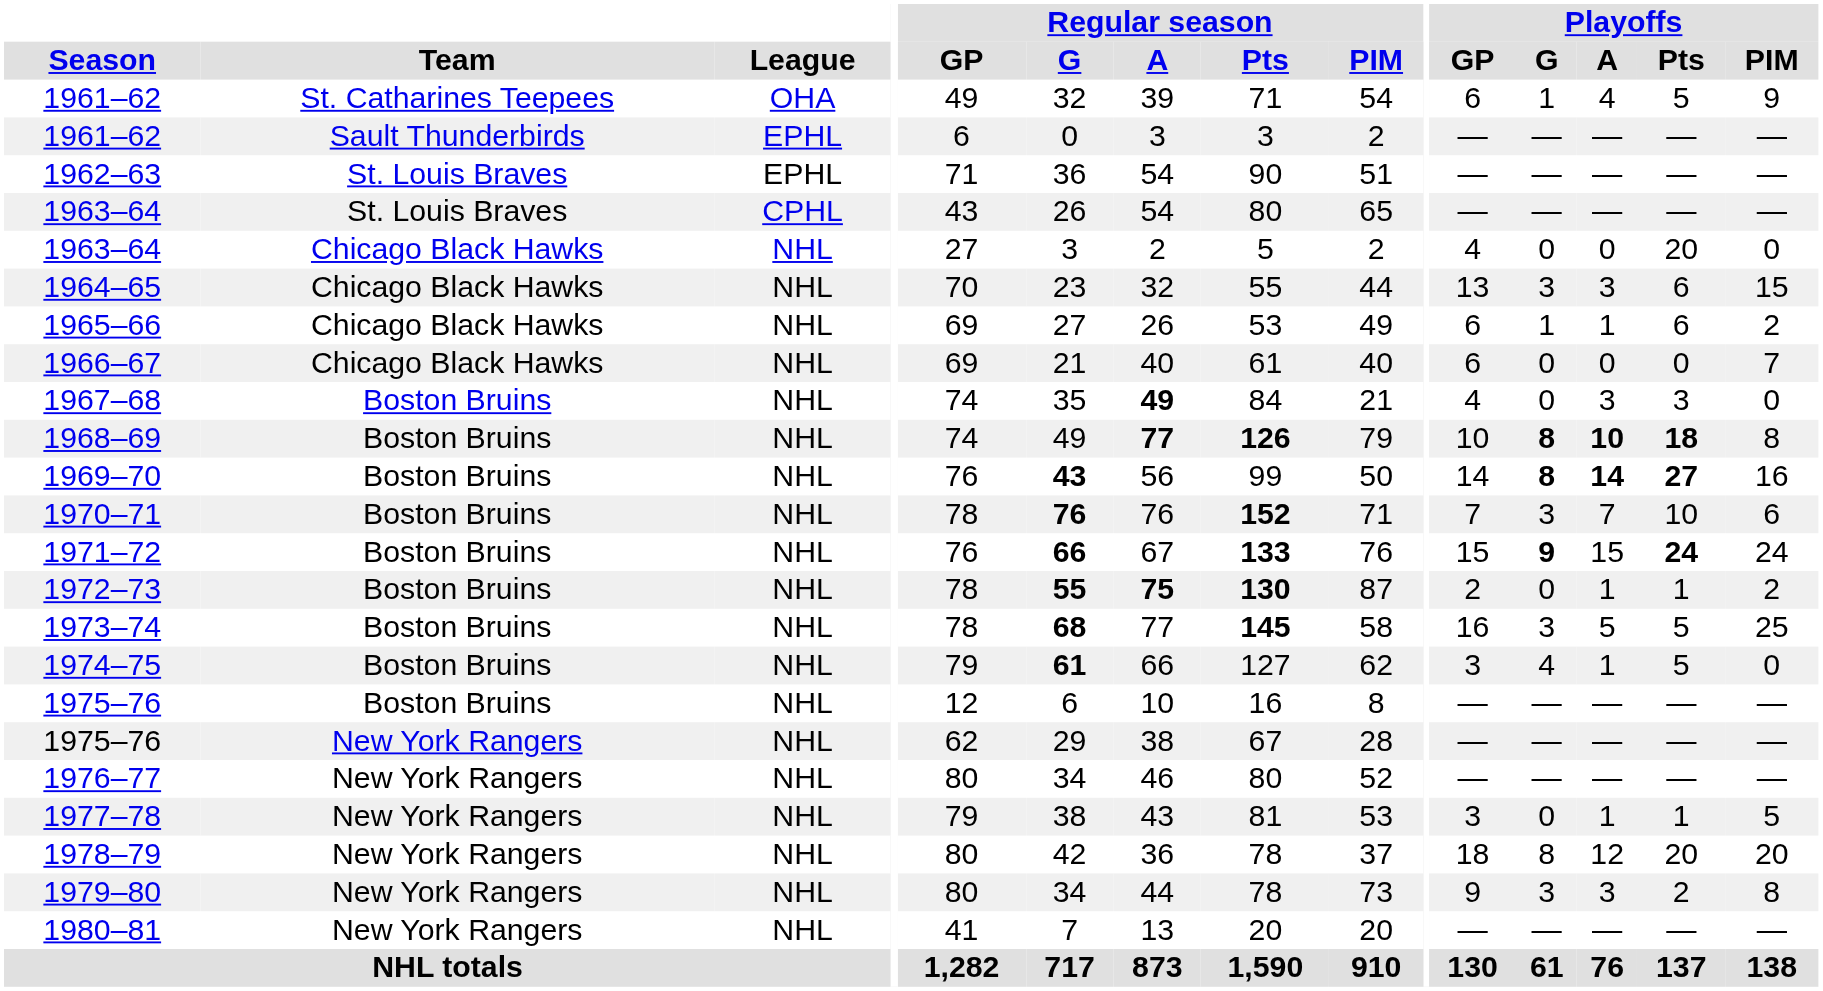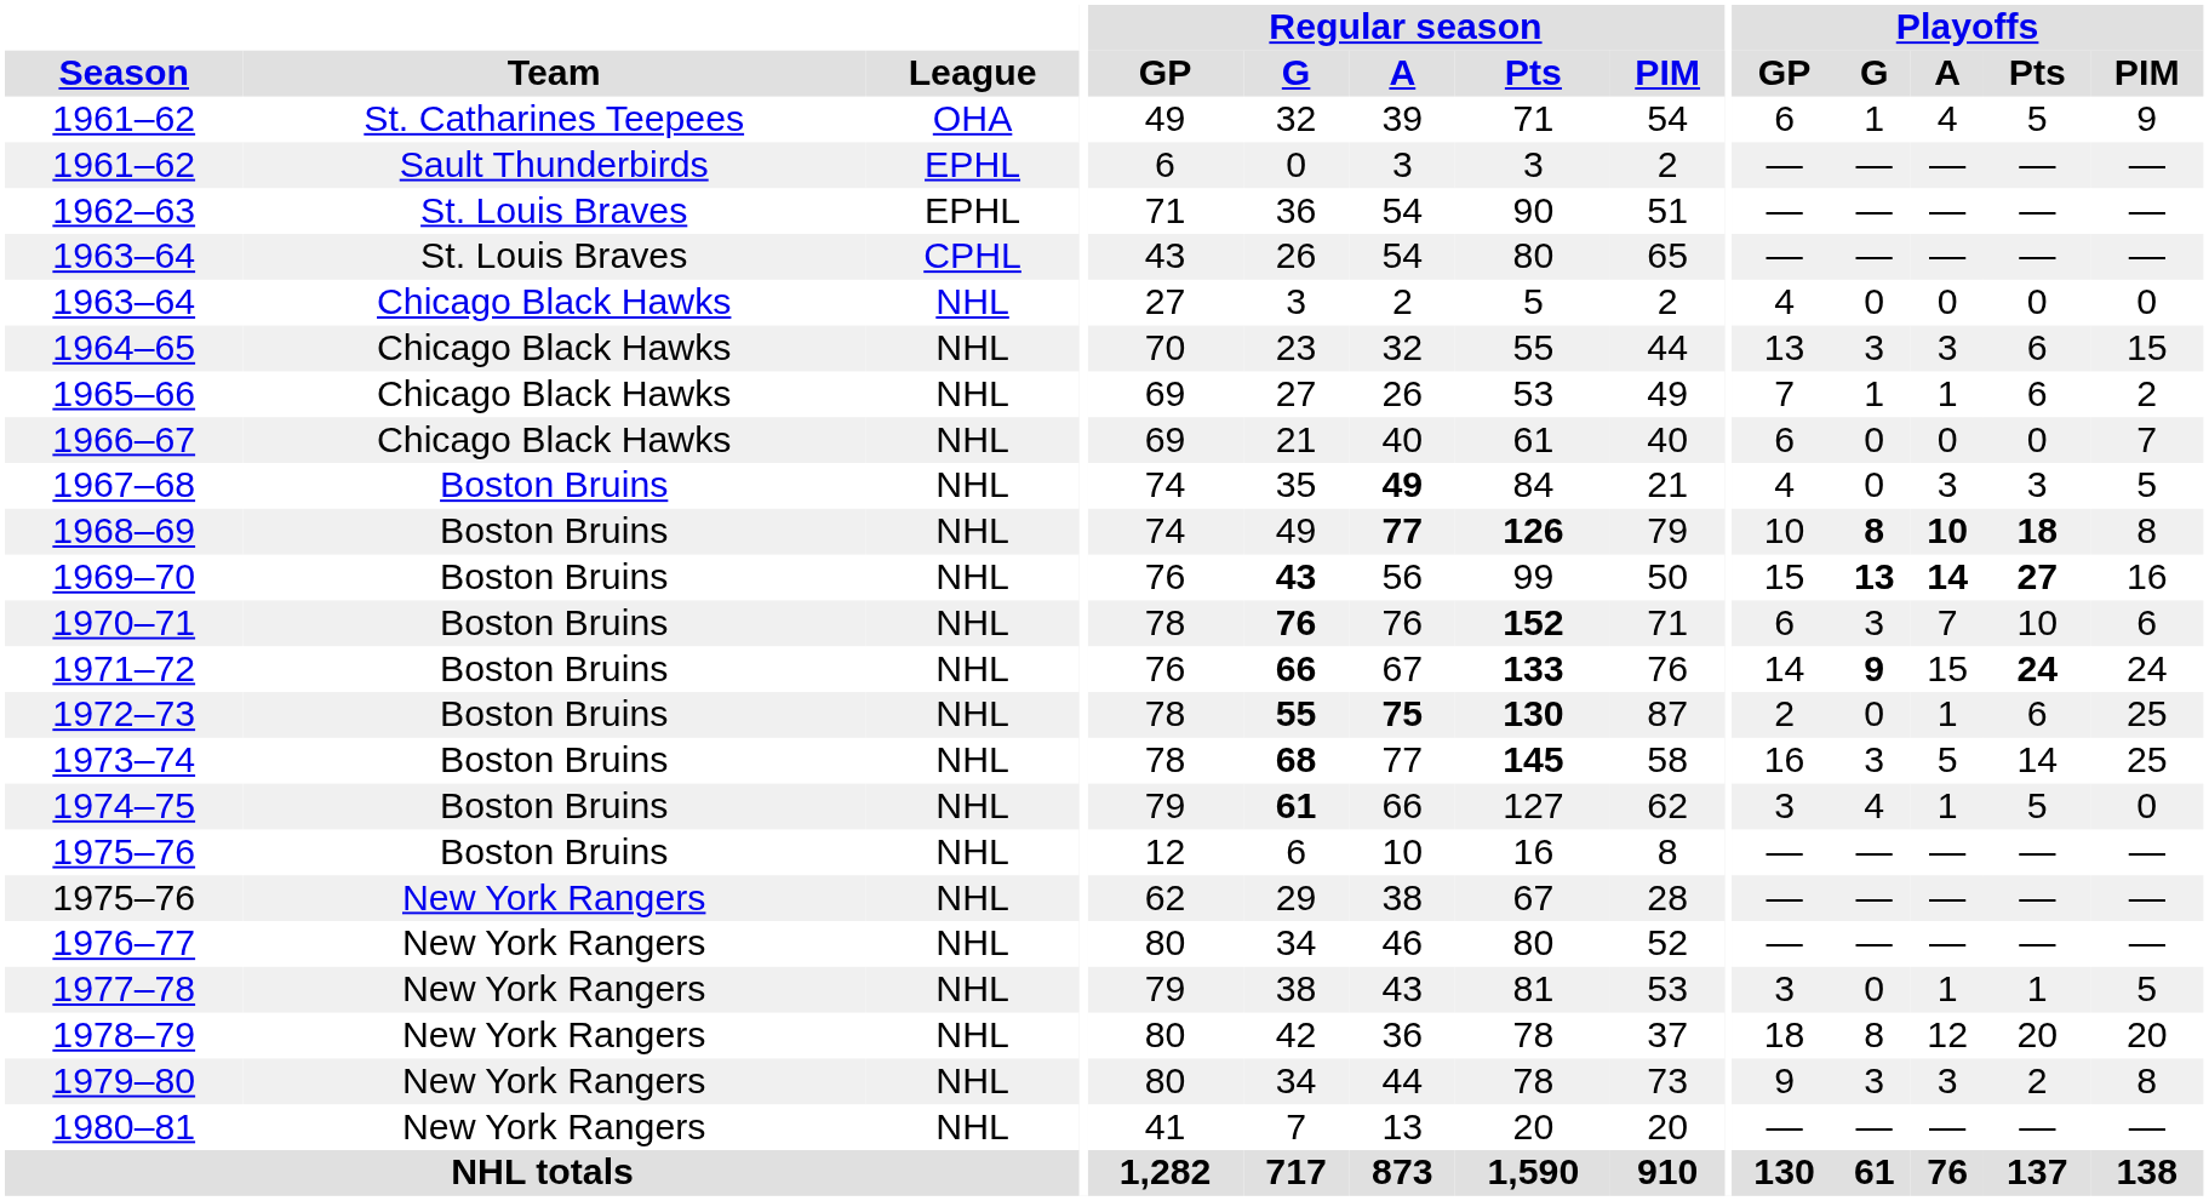 <table border="0" cellpadding="1" cellspacing="0" style="text-align:center; width:60em">
 <tr bgcolor="#e0e0e0">
 <th colspan="3" bgcolor="#ffffff"></th>
 <th rowspan="100" bgcolor="#ffffff"></th>
 <th colspan="5"><a href='#'>Regular season</a></th>
 <th rowspan="100" bgcolor="#ffffff"></th>
 <th colspan="5"><a href='#'>Playoffs</a></th>
 </tr>
 <tr bgcolor="#e0e0e0">
 <th><a href='#'>Season</a></th>
 <th>Team</th>
 <th>League</th>
 <th>GP</th>
 <th><a href='#'>G</a></th>
 <th><a href='#'>A</a></th>
 <th><a href='#'>Pts</a></th>
 <th><a href='#'>PIM</a></th>
 <th>GP</th>
 <th>G</th>
 <th>A</th>
 <th>Pts</th>
 <th>PIM</th>
 </tr>
 <tr>
 <td><a href='#'>1961–62</a></td>
 <td><a href='#'>St. Catharines Teepees</a></td>
 <td><a href='#'>OHA</a></td>
 <td>49</td>
 <td>32</td>
 <td>39</td>
 <td>71</td>
 <td>54</td>
 <td>6</td>
 <td>1</td>
 <td>4</td>
 <td>5</td>
 <td>9</td>
 </tr>
 <tr bgcolor="#f0f0f0">
 <td><a href='#'>1961–62</a></td>
 <td><a href='#'>Sault Thunderbirds</a></td>
 <td><a href='#'>EPHL</a></td>
 <td>6</td>
 <td>0</td>
 <td>3</td>
 <td>3</td>
 <td>2</td>
 <td>—</td>
 <td>—</td>
 <td>—</td>
 <td>—</td>
 <td>—</td>
 </tr>
 <tr>
 <td><a href='#'>1962–63</a></td>
 <td><a href='#'>St. Louis Braves</a></td>
 <td>EPHL</td>
 <td>71</td>
 <td>36</td>
 <td>54</td>
 <td>90</td>
 <td>51</td>
 <td>—</td>
 <td>—</td>
 <td>—</td>
 <td>—</td>
 <td>—</td>
 </tr>
 <tr bgcolor="#f0f0f0">
 <td><a href='#'>1963–64</a></td>
 <td>St. Louis Braves</td>
 <td><a href='#'>CPHL</a></td>
 <td>43</td>
 <td>26</td>
 <td>54</td>
 <td>80</td>
 <td>65</td>
 <td>—</td>
 <td>—</td>
 <td>—</td>
 <td>—</td>
 <td>—</td>
 </tr>
 <tr>
 <td><a href='#'>1963–64</a></td>
 <td><a href='#'>Chicago Black Hawks</a></td>
 <td><a href='#'>NHL</a></td>
 <td>27</td>
 <td>3</td>
 <td>2</td>
 <td>5</td>
 <td>2</td>
 <td>4</td>
 <td>0</td>
 <td>0</td>
-<td>20</td>
+<td>0</td>
 <td>0</td>
 </tr>
 <tr bgcolor="#f0f0f0">
 <td><a href='#'>1964–65</a></td>
 <td>Chicago Black Hawks</td>
 <td>NHL</td>
 <td>70</td>
 <td>23</td>
 <td>32</td>
 <td>55</td>
 <td>44</td>
 <td>13</td>
 <td>3</td>
 <td>3</td>
 <td>6</td>
 <td>15</td>
 </tr>
 <tr>
 <td><a href='#'>1965–66</a></td>
 <td>Chicago Black Hawks</td>
 <td>NHL</td>
 <td>69</td>
 <td>27</td>
 <td>26</td>
 <td>53</td>
 <td>49</td>
-<td>6</td>
+<td>7</td>
 <td>1</td>
 <td>1</td>
 <td>6</td>
 <td>2</td>
 </tr>
 <tr bgcolor="#f0f0f0">
 <td><a href='#'>1966–67</a></td>
 <td>Chicago Black Hawks</td>
 <td>NHL</td>
 <td>69</td>
 <td>21</td>
 <td>40</td>
 <td>61</td>
 <td>40</td>
 <td>6</td>
 <td>0</td>
 <td>0</td>
 <td>0</td>
 <td>7</td>
 </tr>
 <tr>
 <td><a href='#'>1967–68</a></td>
 <td><a href='#'>Boston Bruins</a></td>
 <td>NHL</td>
 <td>74</td>
 <td>35</td>
 <td><strong>49</strong></td>
 <td>84</td>
 <td>21</td>
 <td>4</td>
 <td>0</td>
 <td>3</td>
 <td>3</td>
-<td>0</td>
+<td>5</td>
 </tr>
 <tr bgcolor="#f0f0f0">
 <td><a href='#'>1968–69</a></td>
 <td>Boston Bruins</td>
 <td>NHL</td>
 <td>74</td>
 <td>49</td>
 <td><strong>77</strong></td>
 <td><strong>126</strong></td>
 <td>79</td>
 <td>10</td>
 <td><strong>8</strong></td>
 <td><strong>10</strong></td>
 <td><strong>18</strong></td>
 <td>8</td>
 </tr>
 <tr>
 <td><a href='#'>1969–70</a></td>
 <td>Boston Bruins</td>
 <td>NHL</td>
 <td>76</td>
 <td><strong>43</strong></td>
 <td>56</td>
 <td>99</td>
 <td>50</td>
-<td>14</td>
-<td><strong>8</strong></td>
+<td>15</td>
+<td><strong>13</strong></td>
 <td><strong>14</strong></td>
 <td><strong>27</strong></td>
 <td>16</td>
 </tr>
 <tr bgcolor="#f0f0f0">
 <td><a href='#'>1970–71</a></td>
 <td>Boston Bruins</td>
 <td>NHL</td>
 <td>78</td>
 <td><strong>76</strong></td>
 <td>76</td>
 <td><strong>152</strong></td>
 <td>71</td>
-<td>7</td>
+<td>6</td>
 <td>3</td>
 <td>7</td>
 <td>10</td>
 <td>6</td>
 </tr>
 <tr>
 <td><a href='#'>1971–72</a></td>
 <td>Boston Bruins</td>
 <td>NHL</td>
 <td>76</td>
 <td><strong>66</strong></td>
 <td>67</td>
 <td><strong>133</strong></td>
 <td>76</td>
-<td>15</td>
+<td>14</td>
 <td><strong>9</strong></td>
 <td>15</td>
 <td><strong>24</strong></td>
 <td>24</td>
 </tr>
 <tr bgcolor="#f0f0f0">
 <td><a href='#'>1972–73</a></td>
 <td>Boston Bruins</td>
 <td>NHL</td>
 <td>78</td>
 <td><strong>55</strong></td>
 <td><strong>75</strong></td>
 <td><strong>130</strong></td>
 <td>87</td>
 <td>2</td>
 <td>0</td>
 <td>1</td>
-<td>1</td>
-<td>2</td>
+<td>6</td>
+<td>25</td>
 </tr>
 <tr>
 <td><a href='#'>1973–74</a></td>
 <td>Boston Bruins</td>
 <td>NHL</td>
 <td>78</td>
 <td><strong>68</strong></td>
 <td>77</td>
 <td><strong>145</strong></td>
 <td>58</td>
 <td>16</td>
 <td>3</td>
 <td>5</td>
-<td>5</td>
+<td>14</td>
 <td>25</td>
 </tr>
 <tr bgcolor="#f0f0f0">
 <td><a href='#'>1974–75</a></td>
 <td>Boston Bruins</td>
 <td>NHL</td>
 <td>79</td>
 <td><strong>61</strong></td>
 <td>66</td>
 <td>127</td>
 <td>62</td>
 <td>3</td>
 <td>4</td>
 <td>1</td>
 <td>5</td>
 <td>0</td>
 </tr>
 <tr>
 <td><a href='#'>1975–76</a></td>
 <td>Boston Bruins</td>
 <td>NHL</td>
 <td>12</td>
 <td>6</td>
 <td>10</td>
 <td>16</td>
 <td>8</td>
 <td>—</td>
 <td>—</td>
 <td>—</td>
 <td>—</td>
 <td>—</td>
 </tr>
 <tr bgcolor="#f0f0f0">
 <td>1975–76</td>
 <td><a href='#'>New York Rangers</a></td>
 <td>NHL</td>
 <td>62</td>
 <td>29</td>
 <td>38</td>
 <td>67</td>
 <td>28</td>
 <td>—</td>
 <td>—</td>
 <td>—</td>
 <td>—</td>
 <td>—</td>
 </tr>
 <tr>
 <td><a href='#'>1976–77</a></td>
 <td>New York Rangers</td>
 <td>NHL</td>
 <td>80</td>
 <td>34</td>
 <td>46</td>
 <td>80</td>
 <td>52</td>
 <td>—</td>
 <td>—</td>
 <td>—</td>
 <td>—</td>
 <td>—</td>
 </tr>
 <tr bgcolor="#f0f0f0">
 <td><a href='#'>1977–78</a></td>
 <td>New York Rangers</td>
 <td>NHL</td>
 <td>79</td>
 <td>38</td>
 <td>43</td>
 <td>81</td>
 <td>53</td>
 <td>3</td>
 <td>0</td>
 <td>1</td>
 <td>1</td>
 <td>5</td>
 </tr>
 <tr>
 <td><a href='#'>1978–79</a></td>
 <td>New York Rangers</td>
 <td>NHL</td>
 <td>80</td>
 <td>42</td>
 <td>36</td>
 <td>78</td>
 <td>37</td>
 <td>18</td>
 <td>8</td>
 <td>12</td>
 <td>20</td>
 <td>20</td>
 </tr>
 <tr bgcolor="#f0f0f0">
 <td><a href='#'>1979–80</a></td>
 <td>New York Rangers</td>
 <td>NHL</td>
 <td>80</td>
 <td>34</td>
 <td>44</td>
 <td>78</td>
 <td>73</td>
 <td>9</td>
 <td>3</td>
 <td>3</td>
 <td>2</td>
 <td>8</td>
 </tr>
 <tr>
 <td><a href='#'>1980–81</a></td>
 <td>New York Rangers</td>
 <td>NHL</td>
 <td>41</td>
 <td>7</td>
 <td>13</td>
 <td>20</td>
 <td>20</td>
 <td>—</td>
 <td>—</td>
 <td>—</td>
 <td>—</td>
 <td>—</td>
 </tr>
 <tr bgcolor="#e0e0e0">
 <th colspan="3">NHL totals</th>
 <th>1,282</th>
 <th>717</th>
 <th>873</th>
 <th>1,590</th>
 <th>910</th>
 <th>130</th>
 <th>61</th>
 <th>76</th>
 <th>137</th>
 <th>138</th>
 </tr>
 </table>
